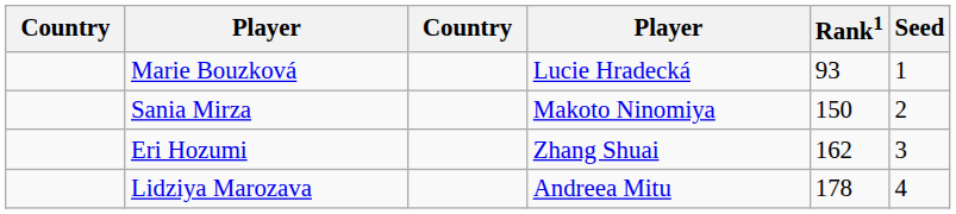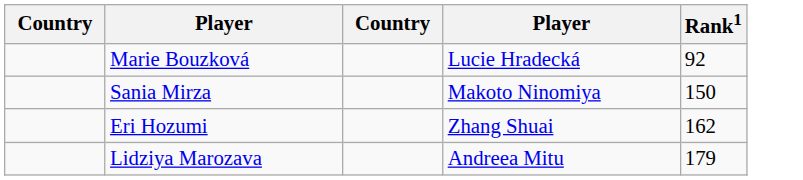 <table class="sortable wikitable">
 <tr>
 <th width="70">Country</th>
 <th width="175">Player</th>
 <th width="70">Country</th>
 <th width="175">Player</th>
 <th>Rank<sup>1</sup></th>
-<th>Seed</th>
 </tr>
 <tr>
 <td></td>
 <td><a href='#'>Marie Bouzková</a></td>
 <td></td>
 <td><a href='#'>Lucie Hradecká</a></td>
-<td>93</td>
-<td>1</td>
+<td>92</td>
 </tr>
 <tr>
 <td></td>
 <td><a href='#'>Sania Mirza</a></td>
 <td></td>
 <td><a href='#'>Makoto Ninomiya</a></td>
 <td>150</td>
-<td>2</td>
 </tr>
 <tr>
 <td></td>
 <td><a href='#'>Eri Hozumi</a></td>
 <td></td>
 <td><a href='#'>Zhang Shuai</a></td>
 <td>162</td>
-<td>3</td>
 </tr>
 <tr>
 <td></td>
 <td><a href='#'>Lidziya Marozava</a></td>
 <td></td>
 <td><a href='#'>Andreea Mitu</a></td>
-<td>178</td>
-<td>4</td>
+<td>179</td>
 </tr>
 </table>
